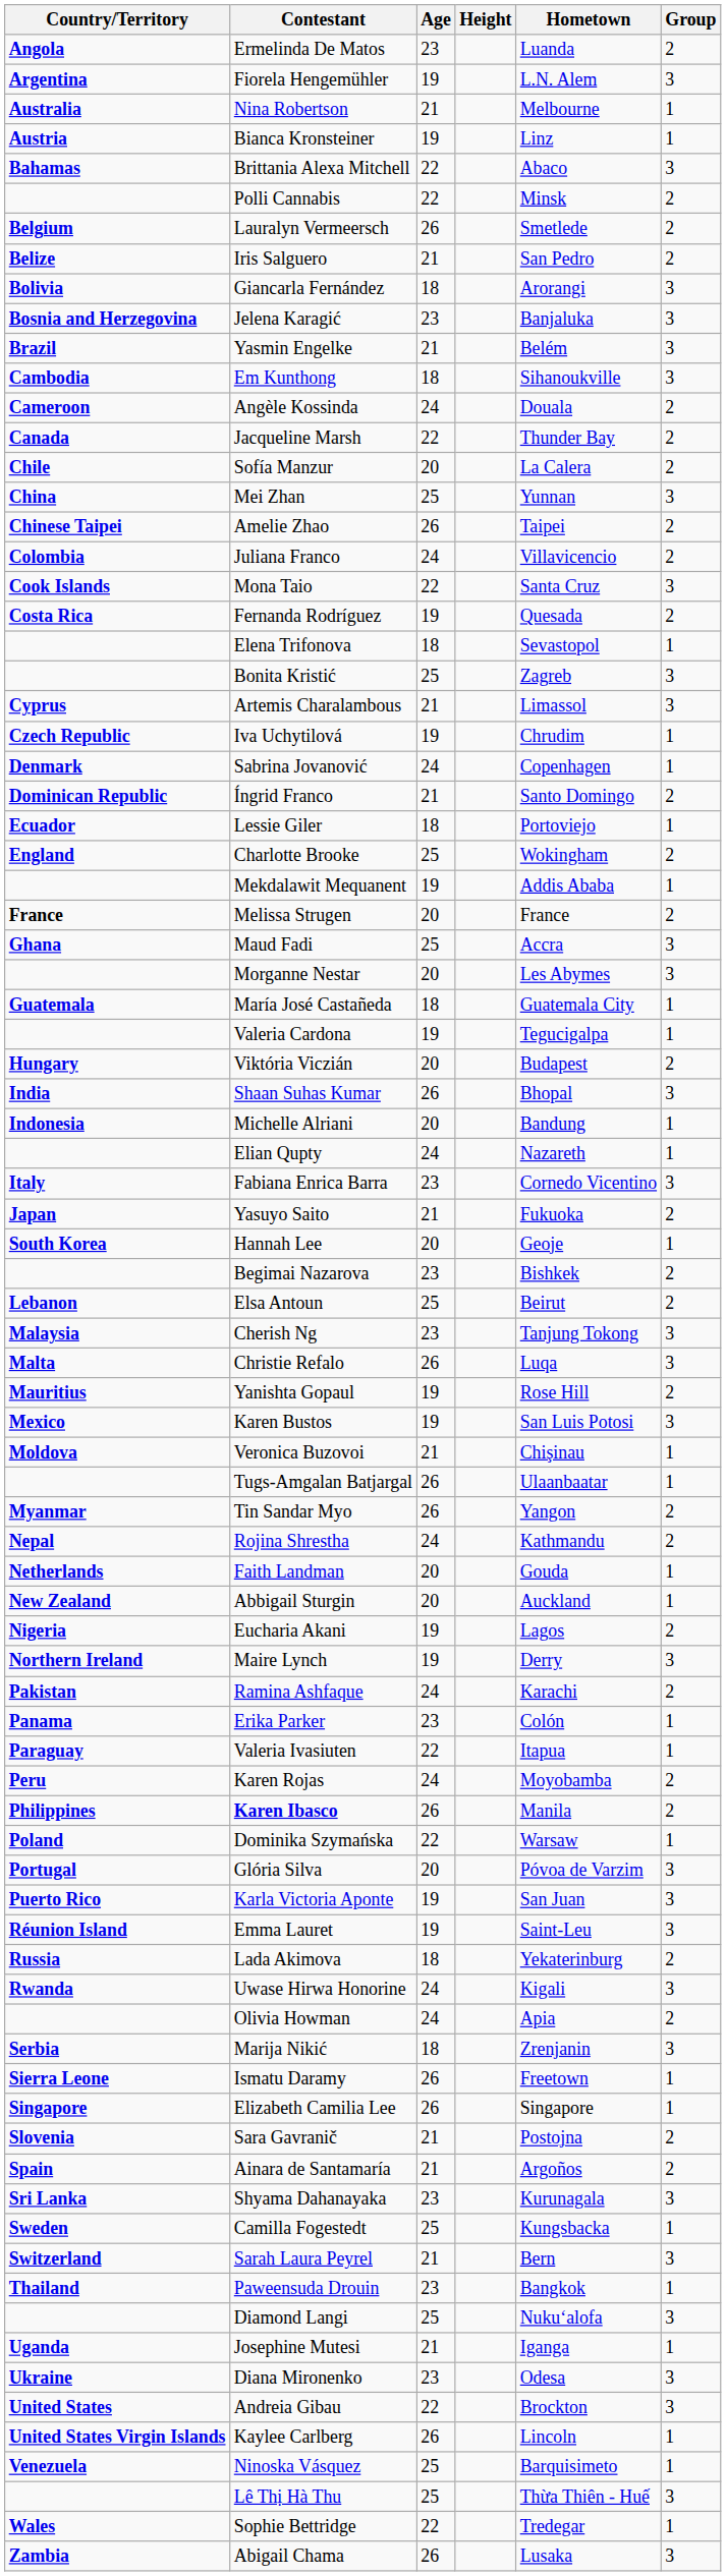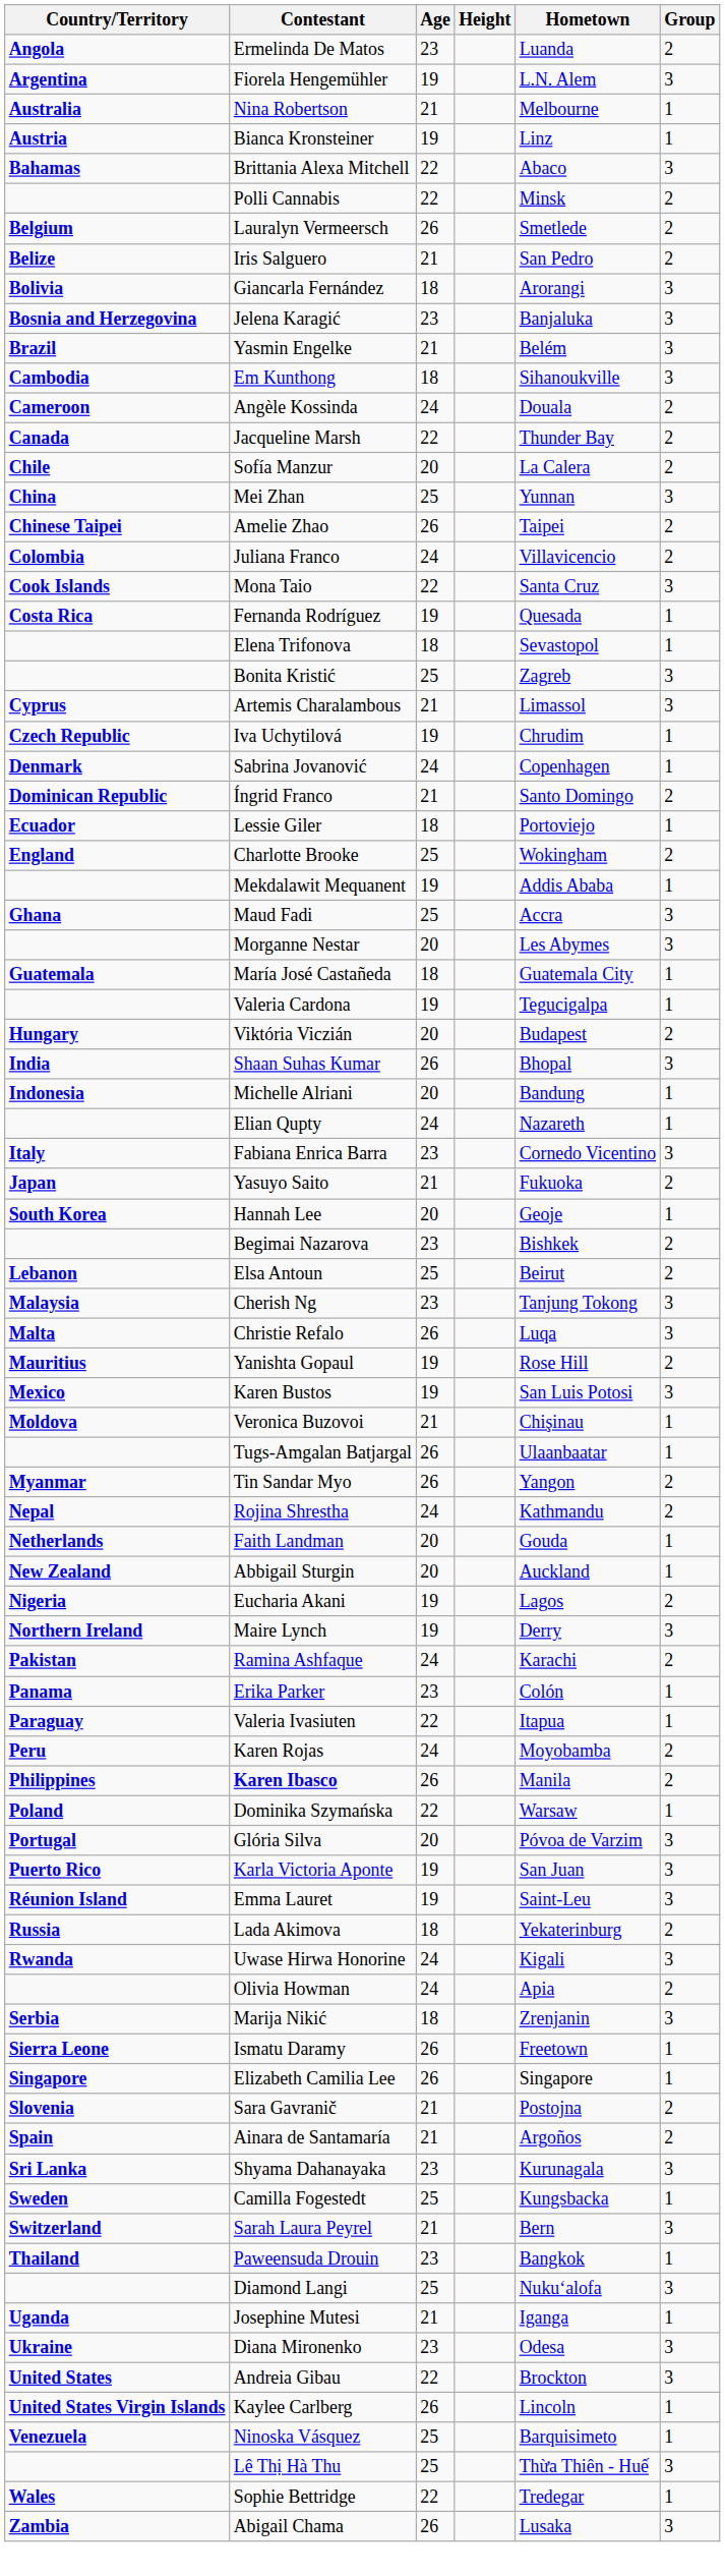 <table class="wikitable sortable" style="font-size: 95%;">
 <tr>
 <th>Country/Territory</th>
 <th>Contestant</th>
 <th>Age</th>
 <th>Height</th>
 <th>Hometown</th>
 <th>Group</th>
 </tr>
 <tr>
 <td><strong> <a href='#'>Angola</a></strong></td>
 <td>Ermelinda De Matos</td>
 <td>23</td>
 <td></td>
 <td><a href='#'>Luanda</a></td>
 <td>2</td>
 </tr>
 <tr>
 <td><strong> <a href='#'>Argentina</a></strong></td>
 <td>Fiorela Hengemühler</td>
 <td>19</td>
 <td></td>
 <td><a href='#'>L.N. Alem</a></td>
 <td>3</td>
 </tr>
 <tr>
 <td><strong> <a href='#'>Australia</a></strong></td>
 <td><a href='#'>Nina Robertson</a></td>
 <td>21</td>
 <td></td>
 <td><a href='#'>Melbourne</a></td>
 <td>1</td>
 </tr>
 <tr>
 <td><strong> <a href='#'>Austria</a></strong></td>
 <td>Bianca Kronsteiner</td>
 <td>19</td>
 <td></td>
 <td><a href='#'>Linz</a></td>
 <td>1</td>
 </tr>
 <tr>
 <td><strong> <a href='#'>Bahamas</a></strong></td>
 <td>Brittania Alexa Mitchell</td>
 <td>22</td>
 <td></td>
 <td><a href='#'>Abaco</a></td>
 <td>3</td>
 </tr>
 <tr>
 <td><strong></strong></td>
 <td>Polli Cannabis</td>
 <td>22</td>
 <td></td>
 <td><a href='#'>Minsk</a></td>
 <td>2</td>
 </tr>
 <tr>
 <td><strong> <a href='#'>Belgium</a></strong></td>
 <td>Lauralyn Vermeersch</td>
 <td>26</td>
 <td></td>
 <td><a href='#'>Smetlede</a></td>
 <td>2</td>
 </tr>
 <tr>
 <td><strong> <a href='#'>Belize</a></strong></td>
 <td>Iris Salguero</td>
 <td>21</td>
 <td></td>
 <td><a href='#'>San Pedro</a></td>
 <td>2</td>
 </tr>
 <tr>
 <td><strong> <a href='#'>Bolivia</a></strong></td>
 <td>Giancarla Fernández</td>
 <td>18</td>
 <td></td>
 <td><a href='#'>Arorangi</a></td>
 <td>3</td>
 </tr>
 <tr>
 <td><strong> <a href='#'>Bosnia and Herzegovina</a></strong></td>
 <td>Jelena Karagić</td>
 <td>23</td>
 <td></td>
 <td><a href='#'>Banjaluka</a></td>
 <td>3</td>
 </tr>
 <tr>
 <td><strong> <a href='#'>Brazil</a></strong></td>
 <td>Yasmin Engelke</td>
 <td>21</td>
 <td></td>
 <td><a href='#'>Belém</a></td>
 <td>3</td>
 </tr>
 <tr>
 <td><strong> <a href='#'>Cambodia</a></strong></td>
 <td><a href='#'>Em Kunthong</a></td>
 <td>18</td>
 <td></td>
 <td><a href='#'>Sihanoukville</a></td>
 <td>3</td>
 </tr>
 <tr>
 <td><strong> <a href='#'>Cameroon</a></strong></td>
 <td>Angèle Kossinda</td>
 <td>24</td>
 <td></td>
 <td><a href='#'>Douala</a></td>
 <td>2</td>
 </tr>
 <tr>
 <td><strong> <a href='#'>Canada</a></strong></td>
 <td>Jacqueline Marsh</td>
 <td>22</td>
 <td></td>
 <td><a href='#'>Thunder Bay</a></td>
 <td>2</td>
 </tr>
 <tr>
 <td><strong> <a href='#'>Chile</a></strong></td>
 <td>Sofía Manzur</td>
 <td>20</td>
 <td></td>
 <td><a href='#'>La Calera</a></td>
 <td>2</td>
 </tr>
 <tr>
 <td><strong> <a href='#'>China</a></strong></td>
 <td>Mei Zhan</td>
 <td>25</td>
 <td></td>
 <td><a href='#'>Yunnan</a></td>
 <td>3</td>
 </tr>
 <tr>
 <td><strong> <a href='#'>Chinese Taipei</a> </strong></td>
 <td>Amelie Zhao</td>
 <td>26</td>
 <td></td>
 <td><a href='#'>Taipei</a></td>
 <td>2</td>
 </tr>
 <tr>
 <td><strong> <a href='#'>Colombia</a></strong></td>
 <td>Juliana Franco</td>
 <td>24</td>
 <td></td>
 <td><a href='#'>Villavicencio</a></td>
 <td>2</td>
 </tr>
 <tr>
 <td><strong> <a href='#'>Cook Islands</a></strong></td>
 <td>Mona Taio</td>
 <td>22</td>
 <td></td>
 <td><a href='#'>Santa Cruz</a></td>
 <td>3</td>
 </tr>
 <tr>
 <td><strong> <a href='#'>Costa Rica</a></strong></td>
 <td>Fernanda Rodríguez</td>
 <td>19</td>
 <td></td>
 <td><a href='#'>Quesada</a></td>
-<td>2</td>
+<td>1</td>
 </tr>
 <tr>
 <td><strong></strong></td>
 <td>Elena Trifonova</td>
 <td>18</td>
 <td></td>
 <td><a href='#'>Sevastopol</a></td>
 <td>1</td>
 </tr>
 <tr>
 <td><strong></strong></td>
 <td>Bonita Kristić</td>
 <td>25</td>
 <td></td>
 <td><a href='#'>Zagreb</a></td>
 <td>3</td>
 </tr>
 <tr>
 <td><strong> <a href='#'>Cyprus</a></strong></td>
 <td>Artemis Charalambous</td>
 <td>21</td>
 <td></td>
 <td><a href='#'>Limassol</a></td>
 <td>3</td>
 </tr>
 <tr>
 <td><strong> <a href='#'>Czech Republic</a></strong></td>
 <td>Iva Uchytilová</td>
 <td>19</td>
 <td></td>
 <td><a href='#'>Chrudim</a></td>
 <td>1</td>
 </tr>
 <tr>
 <td><strong> <a href='#'>Denmark</a></strong></td>
 <td>Sabrina Jovanović</td>
 <td>24</td>
 <td></td>
 <td><a href='#'>Copenhagen</a></td>
 <td>1</td>
 </tr>
 <tr>
 <td><strong> <a href='#'>Dominican Republic</a></strong></td>
 <td>Íngrid Franco</td>
 <td>21</td>
 <td></td>
 <td><a href='#'>Santo Domingo</a></td>
 <td>2</td>
 </tr>
 <tr>
 <td><strong> <a href='#'>Ecuador</a></strong></td>
 <td>Lessie Giler</td>
 <td>18</td>
 <td></td>
 <td><a href='#'>Portoviejo</a></td>
 <td>1</td>
 </tr>
 <tr>
 <td><strong> <a href='#'>England</a></strong></td>
 <td>Charlotte Brooke</td>
 <td>25</td>
 <td></td>
 <td><a href='#'>Wokingham</a></td>
 <td>2</td>
 </tr>
 <tr>
 <td><strong></strong></td>
 <td>Mekdalawit Mequanent</td>
 <td>19</td>
 <td></td>
 <td><a href='#'>Addis Ababa</a></td>
 <td>1</td>
-</tr>
-<tr>
-<td><strong> France</strong></td>
-<td>Melissa Strugen</td>
-<td>20</td>
-<td></td>
-<td>France</td>
-<td>2</td>
 </tr>
 <tr>
 <td><strong> <a href='#'>Ghana</a></strong></td>
 <td>Maud Fadi</td>
 <td>25</td>
 <td></td>
 <td><a href='#'>Accra</a></td>
 <td>3</td>
 </tr>
 <tr>
 <td><strong></strong></td>
 <td>Morganne Nestar</td>
 <td>20</td>
 <td></td>
 <td><a href='#'>Les Abymes</a></td>
 <td>3</td>
 </tr>
 <tr>
 <td><strong> <a href='#'>Guatemala</a> </strong></td>
 <td>María José Castañeda</td>
 <td>18</td>
 <td></td>
 <td><a href='#'>Guatemala City</a></td>
 <td>1</td>
 </tr>
 <tr>
 <td><strong></strong></td>
 <td>Valeria Cardona</td>
 <td>19</td>
 <td></td>
 <td><a href='#'>Tegucigalpa</a></td>
 <td>1</td>
 </tr>
 <tr>
 <td><strong> <a href='#'>Hungary</a></strong></td>
 <td>Viktória Viczián</td>
 <td>20</td>
 <td></td>
 <td><a href='#'>Budapest</a></td>
 <td>2</td>
 </tr>
 <tr>
 <td><strong> <a href='#'>India</a></strong></td>
 <td><a href='#'>Shaan Suhas Kumar</a></td>
 <td>26</td>
 <td></td>
 <td><a href='#'>Bhopal</a></td>
 <td>3</td>
 </tr>
 <tr>
 <td><strong> <a href='#'>Indonesia</a></strong></td>
 <td>Michelle Alriani</td>
 <td>20</td>
 <td></td>
 <td><a href='#'>Bandung</a></td>
 <td>1</td>
 </tr>
 <tr>
 <td><strong></strong></td>
 <td>Elian Qupty</td>
 <td>24</td>
 <td></td>
 <td><a href='#'>Nazareth</a></td>
 <td>1</td>
 </tr>
 <tr>
 <td><strong> <a href='#'>Italy</a></strong></td>
 <td>Fabiana Enrica Barra</td>
 <td>23</td>
 <td></td>
 <td><a href='#'>Cornedo Vicentino</a></td>
 <td>3</td>
 </tr>
 <tr>
 <td><strong> <a href='#'>Japan</a></strong></td>
 <td>Yasuyo Saito</td>
 <td>21</td>
 <td></td>
 <td><a href='#'>Fukuoka</a></td>
 <td>2</td>
 </tr>
 <tr>
 <td><strong> <a href='#'>South Korea</a></strong></td>
 <td>Hannah Lee</td>
 <td>20</td>
 <td></td>
 <td><a href='#'>Geoje</a></td>
 <td>1</td>
 </tr>
 <tr>
 <td><strong></strong></td>
 <td>Begimai Nazarova</td>
 <td>23</td>
 <td></td>
 <td><a href='#'>Bishkek</a></td>
 <td>2</td>
 </tr>
 <tr>
 <td><strong> <a href='#'>Lebanon</a></strong></td>
 <td>Elsa Antoun</td>
 <td>25</td>
 <td></td>
 <td><a href='#'>Beirut</a></td>
 <td>2</td>
 </tr>
 <tr>
 <td><strong> <a href='#'>Malaysia</a></strong></td>
 <td>Cherish Ng</td>
 <td>23</td>
 <td></td>
 <td><a href='#'>Tanjung Tokong</a></td>
 <td>3</td>
 </tr>
 <tr>
 <td><strong> <a href='#'>Malta</a></strong></td>
 <td>Christie Refalo</td>
 <td>26</td>
 <td></td>
 <td><a href='#'>Luqa</a></td>
 <td>3</td>
 </tr>
 <tr>
 <td><strong> <a href='#'>Mauritius</a></strong></td>
 <td>Yanishta Gopaul</td>
 <td>19</td>
 <td></td>
 <td><a href='#'>Rose Hill</a></td>
 <td>2</td>
 </tr>
 <tr>
 <td><strong> <a href='#'>Mexico</a></strong></td>
 <td>Karen Bustos</td>
 <td>19</td>
 <td></td>
 <td><a href='#'>San Luis Potosi</a></td>
 <td>3</td>
 </tr>
 <tr>
 <td><strong> <a href='#'>Moldova</a></strong></td>
 <td>Veronica Buzovoi</td>
 <td>21</td>
 <td></td>
 <td><a href='#'>Chişinau</a></td>
 <td>1</td>
 </tr>
 <tr>
 <td><strong></strong></td>
 <td>Tugs-Amgalan Batjargal</td>
 <td>26</td>
 <td></td>
 <td><a href='#'>Ulaanbaatar</a></td>
 <td>1</td>
 </tr>
 <tr>
 <td><strong> <a href='#'>Myanmar</a></strong></td>
 <td>Tin Sandar Myo</td>
 <td>26</td>
 <td></td>
 <td><a href='#'>Yangon</a></td>
 <td>2</td>
 </tr>
 <tr>
 <td><strong> <a href='#'>Nepal</a></strong></td>
 <td><a href='#'>Rojina Shrestha</a></td>
 <td>24</td>
 <td></td>
 <td><a href='#'>Kathmandu</a></td>
 <td>2</td>
 </tr>
 <tr>
 <td><strong> <a href='#'>Netherlands</a></strong></td>
 <td><a href='#'>Faith Landman</a></td>
 <td>20</td>
 <td></td>
 <td><a href='#'>Gouda</a></td>
 <td>1</td>
 </tr>
 <tr>
 <td><strong> <a href='#'>New Zealand</a></strong></td>
 <td>Abbigail Sturgin</td>
 <td>20</td>
 <td></td>
 <td><a href='#'>Auckland</a></td>
 <td>1</td>
 </tr>
 <tr>
 <td><strong> <a href='#'>Nigeria</a></strong></td>
 <td>Eucharia Akani</td>
 <td>19</td>
 <td></td>
 <td><a href='#'>Lagos</a></td>
 <td>2</td>
 </tr>
 <tr>
 <td><strong>  <a href='#'>Northern Ireland</a></strong></td>
 <td>Maire Lynch</td>
 <td>19</td>
 <td></td>
 <td><a href='#'>Derry</a></td>
 <td>3</td>
 </tr>
 <tr>
 <td><strong> <a href='#'>Pakistan</a></strong></td>
 <td><a href='#'>Ramina Ashfaque</a></td>
 <td>24</td>
 <td></td>
 <td><a href='#'>Karachi</a></td>
 <td>2</td>
 </tr>
 <tr>
 <td><strong> <a href='#'>Panama</a></strong></td>
 <td><a href='#'>Erika Parker</a></td>
 <td>23</td>
 <td></td>
 <td><a href='#'>Colón</a></td>
 <td>1</td>
 </tr>
 <tr>
 <td><strong> <a href='#'>Paraguay</a></strong></td>
 <td>Valeria Ivasiuten</td>
 <td>22</td>
 <td></td>
 <td><a href='#'>Itapua</a></td>
 <td>1</td>
 </tr>
 <tr>
 <td><strong> <a href='#'>Peru</a></strong></td>
 <td>Karen Rojas</td>
 <td>24</td>
 <td></td>
 <td><a href='#'>Moyobamba</a></td>
 <td>2</td>
 </tr>
 <tr>
 <td><strong> <a href='#'>Philippines</a></strong></td>
 <td><strong><a href='#'>Karen Ibasco</a></strong></td>
 <td>26</td>
 <td></td>
 <td><a href='#'>Manila</a></td>
 <td>2</td>
 </tr>
 <tr>
 <td><strong> <a href='#'>Poland</a></strong></td>
 <td>Dominika Szymańska</td>
 <td>22</td>
 <td></td>
 <td><a href='#'>Warsaw</a></td>
 <td>1</td>
 </tr>
 <tr>
 <td><strong> <a href='#'>Portugal</a></strong></td>
 <td>Glória Silva</td>
 <td>20</td>
 <td></td>
 <td><a href='#'>Póvoa de Varzim</a></td>
 <td>3</td>
 </tr>
 <tr>
 <td><strong> <a href='#'>Puerto Rico</a></strong></td>
 <td><a href='#'>Karla Victoria Aponte</a></td>
 <td>19</td>
 <td></td>
 <td><a href='#'>San Juan</a></td>
 <td>3</td>
 </tr>
 <tr>
 <td><strong> <a href='#'>Réunion Island</a></strong></td>
 <td>Emma Lauret</td>
 <td>19</td>
 <td></td>
 <td><a href='#'>Saint-Leu</a></td>
 <td>3</td>
 </tr>
 <tr>
 <td><strong> <a href='#'>Russia</a></strong></td>
 <td>Lada Akimova</td>
 <td>18</td>
 <td></td>
 <td><a href='#'>Yekaterinburg</a></td>
 <td>2</td>
 </tr>
 <tr>
 <td><strong> <a href='#'>Rwanda</a></strong></td>
 <td>Uwase Hirwa Honorine</td>
 <td>24</td>
 <td></td>
 <td><a href='#'>Kigali</a></td>
 <td>3</td>
 </tr>
 <tr>
 <td><strong></strong></td>
 <td>Olivia Howman</td>
 <td>24</td>
 <td></td>
 <td><a href='#'>Apia</a></td>
 <td>2</td>
 </tr>
 <tr>
 <td><strong> <a href='#'>Serbia</a></strong></td>
 <td>Marija Nikić</td>
 <td>18</td>
 <td></td>
 <td><a href='#'>Zrenjanin</a></td>
 <td>3</td>
 </tr>
 <tr>
 <td><strong> <a href='#'>Sierra Leone</a></strong></td>
 <td>Ismatu Daramy</td>
 <td>26</td>
 <td></td>
 <td><a href='#'>Freetown</a></td>
 <td>1</td>
 </tr>
 <tr>
 <td><strong> <a href='#'>Singapore</a></strong></td>
 <td>Elizabeth Camilia Lee</td>
 <td>26</td>
 <td></td>
 <td>Singapore</td>
 <td>1</td>
 </tr>
 <tr>
 <td><strong> <a href='#'>Slovenia</a></strong></td>
 <td>Sara Gavranič</td>
 <td>21</td>
 <td></td>
 <td><a href='#'>Postojna</a></td>
 <td>2</td>
 </tr>
 <tr>
 <td><strong> <a href='#'>Spain</a></strong></td>
 <td>Ainara de Santamaría</td>
 <td>21</td>
 <td></td>
 <td><a href='#'>Argoños</a></td>
 <td>2</td>
 </tr>
 <tr>
 <td><strong> <a href='#'>Sri Lanka</a></strong></td>
 <td>Shyama Dahanayaka</td>
 <td>23</td>
 <td></td>
 <td><a href='#'>Kurunagala</a></td>
 <td>3</td>
 </tr>
 <tr>
 <td><strong> <a href='#'>Sweden</a></strong></td>
 <td>Camilla Fogestedt</td>
 <td>25</td>
 <td></td>
 <td><a href='#'>Kungsbacka</a></td>
 <td>1</td>
 </tr>
 <tr>
 <td><strong> <a href='#'>Switzerland</a></strong></td>
 <td><a href='#'>Sarah Laura Peyrel</a></td>
 <td>21</td>
 <td></td>
 <td><a href='#'>Bern</a></td>
 <td>3</td>
 </tr>
 <tr>
 <td><strong> <a href='#'>Thailand</a></strong></td>
 <td><a href='#'>Paweensuda Drouin</a></td>
 <td>23</td>
 <td></td>
 <td><a href='#'>Bangkok</a></td>
 <td>1</td>
 </tr>
 <tr>
 <td><strong></strong></td>
 <td>Diamond Langi</td>
 <td>25</td>
 <td></td>
 <td><a href='#'>Nukuʻalofa</a></td>
 <td>3</td>
 </tr>
 <tr>
 <td><strong> <a href='#'>Uganda</a></strong></td>
 <td>Josephine Mutesi</td>
 <td>21</td>
 <td></td>
 <td><a href='#'>Iganga</a></td>
 <td>1</td>
 </tr>
 <tr>
 <td><strong> <a href='#'>Ukraine</a></strong></td>
 <td>Diana Mironenko</td>
 <td>23</td>
 <td></td>
 <td><a href='#'>Odesa</a></td>
 <td>3</td>
 </tr>
 <tr>
 <td><strong> <a href='#'>United States</a></strong></td>
 <td>Andreia Gibau</td>
 <td>22</td>
 <td></td>
 <td><a href='#'>Brockton</a></td>
 <td>3</td>
 </tr>
 <tr>
 <td><strong> <a href='#'>United States Virgin Islands</a></strong></td>
 <td>Kaylee Carlberg</td>
 <td>26</td>
 <td></td>
 <td><a href='#'>Lincoln</a></td>
 <td>1</td>
 </tr>
 <tr>
 <td><strong> <a href='#'>Venezuela</a></strong></td>
 <td><a href='#'>Ninoska Vásquez</a></td>
 <td>25</td>
 <td></td>
 <td><a href='#'>Barquisimeto</a></td>
 <td>1</td>
 </tr>
 <tr>
 <td><strong></strong></td>
 <td><a href='#'>Lê Thị Hà Thu</a></td>
 <td>25</td>
 <td></td>
 <td><a href='#'>Thừa Thiên - Huế</a></td>
 <td>3</td>
 </tr>
 <tr>
 <td><strong> <a href='#'>Wales</a></strong></td>
 <td>Sophie Bettridge</td>
 <td>22</td>
 <td></td>
 <td><a href='#'>Tredegar</a></td>
 <td>1</td>
 </tr>
 <tr>
 <td><strong> <a href='#'>Zambia</a></strong></td>
 <td>Abigail Chama</td>
 <td>26</td>
 <td></td>
 <td><a href='#'>Lusaka</a></td>
 <td>3</td>
 </tr>
 </table>
